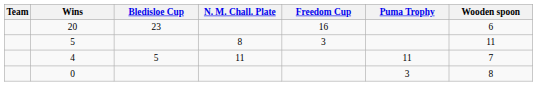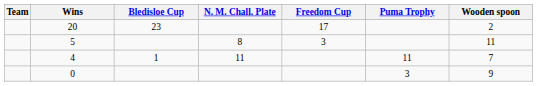 <table class="wikitable" style="font-size: 96%;">
 <tr>
 <th>Team</th>
 <th width=130px>Wins</th>
 <th width=130px><a href='#'>Bledisloe Cup</a></th>
 <th width=130px><a href='#'>N. M. Chall. Plate</a></th>
 <th width=130px><a href='#'>Freedom Cup</a></th>
 <th width=130px><a href='#'>Puma Trophy</a></th>
 <th width=130px>Wooden spoon</th>
 </tr>
 <tr>
 <td></td>
 <td align=center>20</td>
 <td align=center>23</td>
 <td></td>
-<td align=center>16</td>
+<td align=center>17</td>
 <td></td>
-<td align=center>6</td>
+<td align=center>2</td>
 </tr>
 <tr>
 <td></td>
 <td align=center>5</td>
 <td></td>
 <td align=center>8</td>
 <td align=center>3</td>
 <td></td>
 <td align=center>11</td>
 </tr>
 <tr>
 <td></td>
 <td align=center>4</td>
-<td align=center>5</td>
+<td align=center>1</td>
 <td align=center>11</td>
 <td></td>
 <td align=center>11</td>
 <td align=center>7</td>
 </tr>
 <tr>
 <td></td>
 <td align=center>0</td>
 <td></td>
 <td></td>
 <td></td>
 <td align=center>3</td>
-<td align=center>8</td>
+<td align=center>9</td>
 </tr>
 </table>
